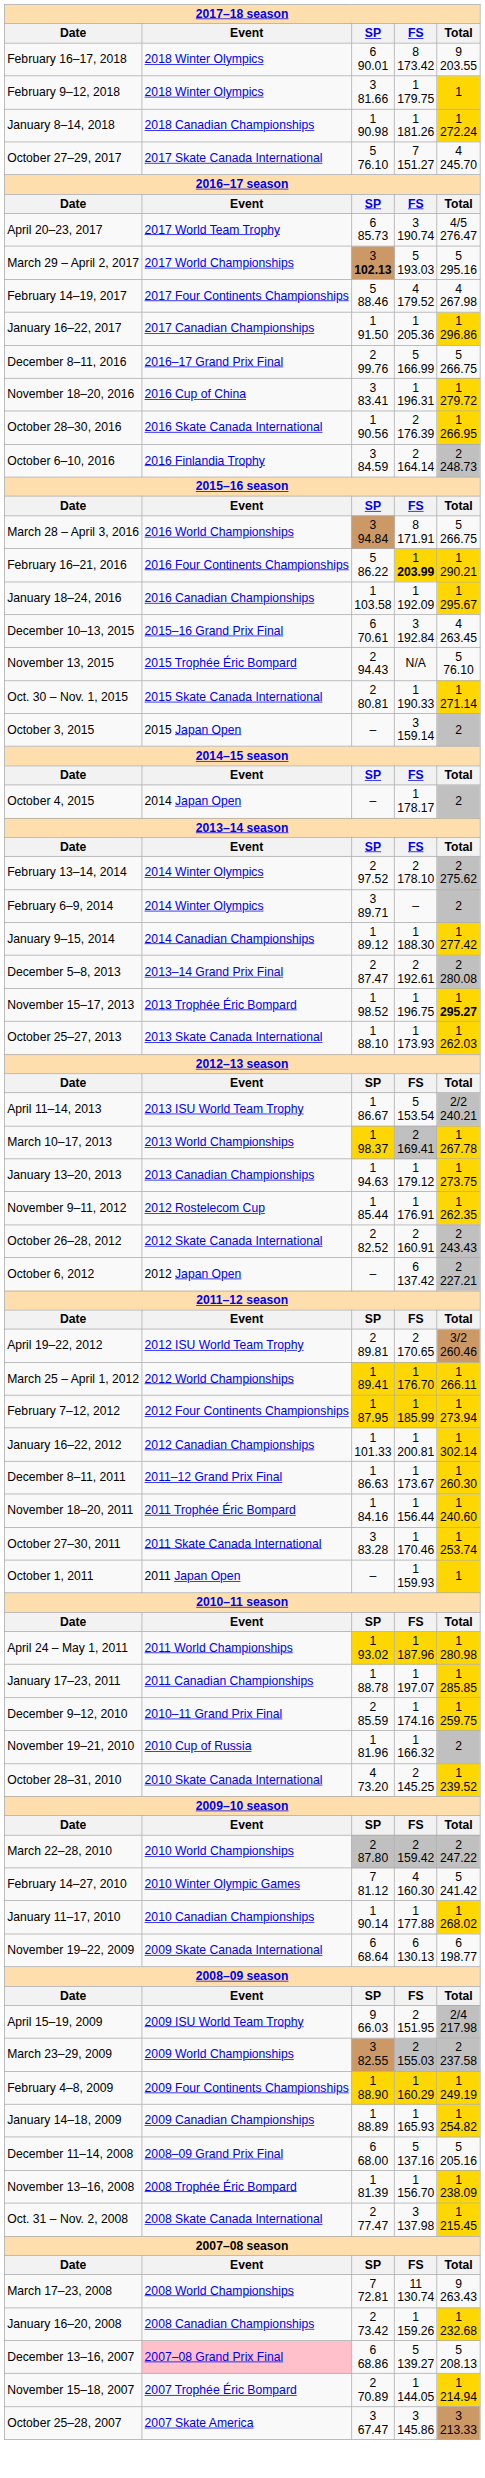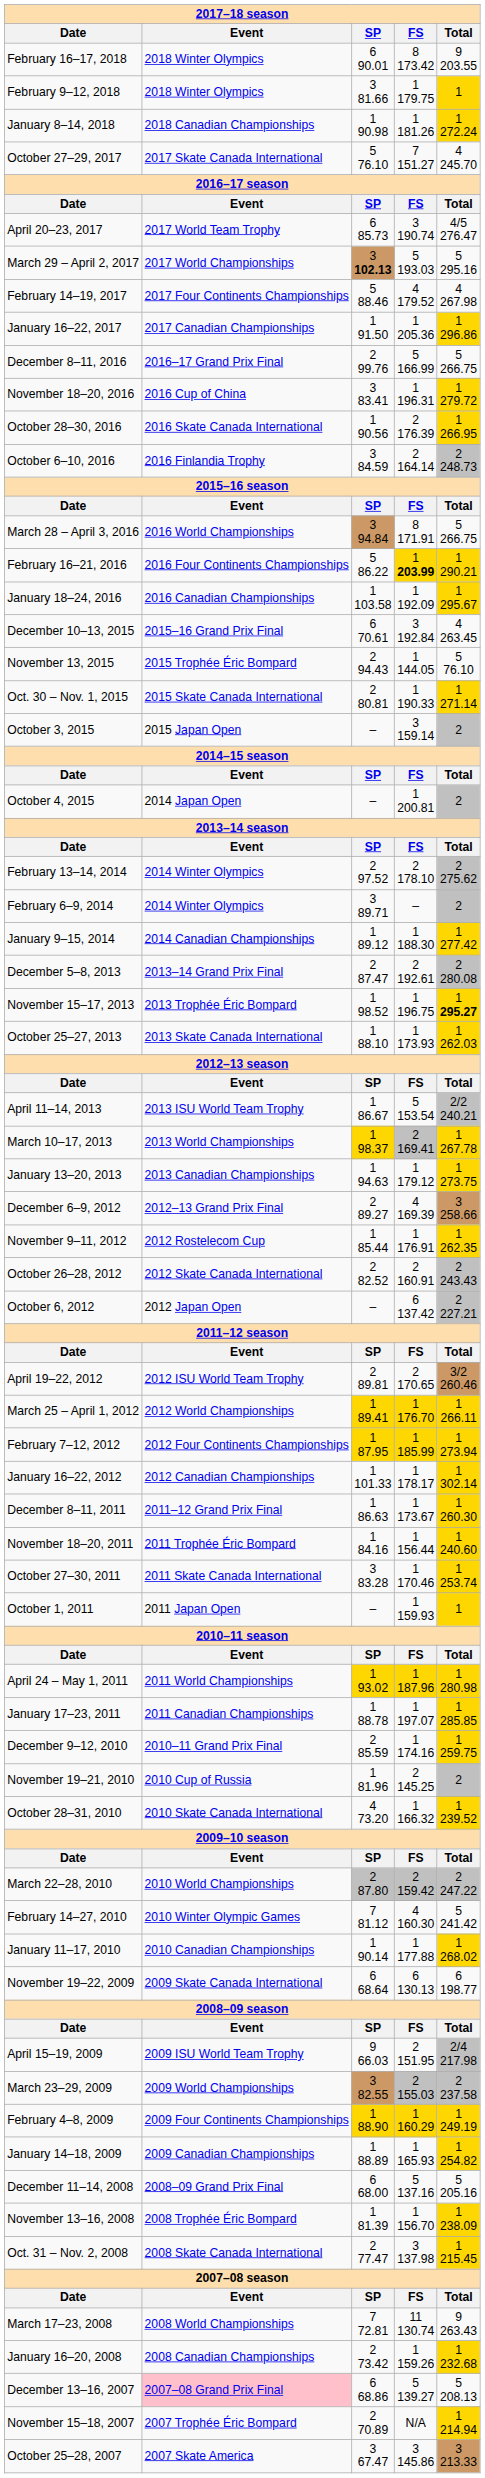 <table class="wikitable">
 <tr>
 <th style="background-color: #ffdead;" colspan=5><a href='#'>2017–18 season</a></th>
 </tr>
 <tr>
 <th scope="col">Date</th>
 <th scope="col">Event</th>
 <th scope="col"><a href='#'>SP</a></th>
 <th scope="col"><a href='#'>FS</a></th>
 <th scope="col">Total</th>
 </tr>
 <tr>
 <td>February 16–17, 2018</td>
 <td><a href='#'>2018 Winter Olympics</a></td>
 <td align=center>6<br>90.01</td>
 <td align=center>8<br>173.42</td>
 <td align=center>9<br>203.55</td>
 </tr>
 <tr>
 <td>February 9–12, 2018</td>
 <td><a href='#'>2018 Winter Olympics</a> </td>
 <td align=center>3<br>81.66</td>
 <td align=center>1<br>179.75</td>
 <td align=center bgcolor=gold>1</td>
 </tr>
 <tr>
 <td>January 8–14, 2018</td>
 <td><a href='#'>2018 Canadian Championships</a></td>
 <td align=center>1<br>90.98</td>
 <td align=center>1<br>181.26</td>
 <td align=center bgcolor=gold>1<br>272.24</td>
 </tr>
 <tr>
 <td>October 27–29, 2017</td>
 <td><a href='#'>2017 Skate Canada International</a></td>
 <td align=center>5<br>76.10</td>
 <td align=center>7<br>151.27</td>
 <td align=center>4<br>245.70</td>
 </tr>
 <tr>
 <th style="background-color: #ffdead;" colspan=5><a href='#'>2016–17 season</a></th>
 </tr>
 <tr>
 <th>Date</th>
 <th>Event</th>
 <th><a href='#'>SP</a></th>
 <th><a href='#'>FS</a></th>
 <th>Total</th>
 </tr>
 <tr>
 <td>April 20–23, 2017</td>
 <td><a href='#'>2017 World Team Trophy</a> </td>
 <td align=center>6<br>85.73</td>
 <td align=center>3<br>190.74</td>
 <td align=center>4/5<br>276.47</td>
 </tr>
 <tr>
 <td>March 29 – April 2, 2017</td>
 <td><a href='#'>2017 World Championships</a></td>
 <td align=center bgcolor=cc9966>3<br><strong>102.13</strong></td>
 <td align=center>5<br>193.03</td>
 <td align=center>5<br>295.16</td>
 </tr>
 <tr>
 <td>February 14–19, 2017</td>
 <td><a href='#'>2017 Four Continents Championships</a></td>
 <td align=center>5<br>88.46</td>
 <td align=center>4<br>179.52</td>
 <td align=center>4<br>267.98</td>
 </tr>
 <tr>
 <td>January 16–22, 2017</td>
 <td><a href='#'>2017 Canadian Championships</a></td>
 <td align=center>1<br>91.50</td>
 <td align=center>1<br>205.36</td>
 <td align=center bgcolor=gold>1<br>296.86</td>
 </tr>
 <tr>
 <td>December 8–11, 2016</td>
 <td><a href='#'>2016–17 Grand Prix Final</a></td>
 <td align=center>2<br>99.76</td>
 <td align=center>5<br>166.99</td>
 <td align=center>5<br>266.75</td>
 </tr>
 <tr>
 <td>November 18–20, 2016</td>
 <td><a href='#'>2016 Cup of China</a></td>
 <td align=center>3<br>83.41</td>
 <td align=center>1<br>196.31</td>
 <td align=center bgcolor=gold>1<br>279.72</td>
 </tr>
 <tr>
 <td>October 28–30, 2016</td>
 <td><a href='#'>2016 Skate Canada International</a></td>
 <td align=center>1<br>90.56</td>
 <td align=center>2<br>176.39</td>
 <td align=center bgcolor=gold>1<br>266.95</td>
 </tr>
 <tr>
 <td>October 6–10, 2016</td>
 <td><a href='#'>2016 Finlandia Trophy</a></td>
 <td align=center>3<br>84.59</td>
 <td align=center>2<br>164.14</td>
 <td align=center bgcolor=silver>2<br>248.73</td>
 </tr>
 <tr>
 <th style="background-color: #ffdead;" colspan=5><a href='#'>2015–16 season</a></th>
 </tr>
 <tr>
 <th>Date</th>
 <th>Event</th>
 <th><a href='#'>SP</a></th>
 <th><a href='#'>FS</a></th>
 <th>Total</th>
 </tr>
 <tr>
 <td>March 28 – April 3, 2016</td>
 <td><a href='#'>2016 World Championships</a></td>
 <td align=center bgcolor=cc9966>3<br>94.84</td>
 <td align=center>8<br>171.91</td>
 <td align=center>5<br>266.75</td>
 </tr>
 <tr>
 <td>February 16–21, 2016</td>
 <td><a href='#'>2016 Four Continents Championships</a></td>
 <td align=center>5<br>86.22</td>
 <td align=center bgcolor=gold>1<br><strong>203.99</strong></td>
 <td align=center bgcolor=gold>1<br>290.21</td>
 </tr>
 <tr>
 <td>January 18–24, 2016</td>
 <td><a href='#'>2016 Canadian Championships</a></td>
 <td align=center>1<br>103.58</td>
 <td align=center>1<br>192.09</td>
 <td align=center bgcolor=gold>1<br>295.67</td>
 </tr>
 <tr>
 <td>December 10–13, 2015</td>
 <td><a href='#'>2015–16 Grand Prix Final</a></td>
 <td align=center>6<br>70.61</td>
 <td align=center>3<br>192.84</td>
 <td align=center>4<br>263.45</td>
 </tr>
 <tr>
 <td>November 13, 2015</td>
 <td><a href='#'>2015 Trophée Éric Bompard</a></td>
 <td align=center>2<br>94.43</td>
-<td align=center>N/A</td>
+<td align=center>1<br>144.05</td>
 <td align=center>5<br>76.10</td>
 </tr>
 <tr>
 <td>Oct. 30 – Nov. 1, 2015</td>
 <td><a href='#'>2015 Skate Canada International</a></td>
 <td align=center>2<br>80.81</td>
 <td align=center>1<br>190.33</td>
 <td align=center bgcolor=gold>1<br>271.14</td>
 </tr>
 <tr>
 <td>October 3, 2015</td>
 <td>2015 <a href='#'>Japan Open</a></td>
 <td align=center>–</td>
 <td align=center>3<br>159.14</td>
 <td align=center bgcolor=silver>2</td>
 </tr>
 <tr>
 <th style="background-color: #ffdead;" colspan=5><a href='#'>2014–15 season</a></th>
 </tr>
 <tr>
 <th>Date</th>
 <th>Event</th>
 <th><a href='#'>SP</a></th>
 <th><a href='#'>FS</a></th>
 <th>Total</th>
 </tr>
 <tr>
 <td>October 4, 2015</td>
 <td>2014 <a href='#'>Japan Open</a></td>
 <td align=center>–</td>
-<td align=center>1<br>178.17</td>
+<td align=center>1<br>200.81</td>
 <td align=center bgcolor=silver>2</td>
 </tr>
 <tr>
 <th style="background-color: #ffdead;" colspan=5><a href='#'>2013–14 season</a></th>
 </tr>
 <tr>
 <th>Date</th>
 <th>Event</th>
 <th><a href='#'>SP</a></th>
 <th><a href='#'>FS</a></th>
 <th>Total</th>
 </tr>
 <tr>
 <td>February 13–14, 2014</td>
 <td><a href='#'>2014 Winter Olympics</a></td>
 <td align=center>2<br>97.52</td>
 <td align=center>2<br>178.10</td>
 <td align=center bgcolor=silver>2<br>275.62</td>
 </tr>
 <tr>
 <td>February 6–9, 2014</td>
 <td><a href='#'>2014 Winter Olympics</a> </td>
 <td align=center>3<br>89.71</td>
 <td align=center>–</td>
 <td align=center bgcolor=silver>2</td>
 </tr>
 <tr>
 <td>January 9–15, 2014</td>
 <td><a href='#'>2014 Canadian Championships</a></td>
 <td align=center>1<br>89.12</td>
 <td align=center>1<br>188.30</td>
 <td align=center bgcolor=gold>1<br>277.42</td>
 </tr>
 <tr>
 <td>December 5–8, 2013</td>
 <td><a href='#'>2013–14 Grand Prix Final</a></td>
 <td align=center>2<br>87.47</td>
 <td align=center>2<br>192.61</td>
 <td align=center bgcolor=silver>2<br>280.08</td>
 </tr>
 <tr>
 <td>November 15–17, 2013</td>
 <td><a href='#'>2013 Trophée Éric Bompard</a></td>
 <td align=center>1<br>98.52</td>
 <td align=center>1<br>196.75</td>
 <td align=center bgcolor=gold>1<br><strong>295.27</strong></td>
 </tr>
 <tr>
 <td>October 25–27, 2013</td>
 <td><a href='#'>2013 Skate Canada International</a></td>
 <td align=center>1<br>88.10</td>
 <td align=center>1<br>173.93</td>
 <td align=center bgcolor=gold>1<br>262.03</td>
 </tr>
 <tr>
 <th style="background-color: #ffdead;" colspan=5><a href='#'>2012–13 season</a></th>
 </tr>
 <tr>
 <th>Date</th>
 <th>Event</th>
 <th>SP</th>
 <th>FS</th>
 <th>Total</th>
 </tr>
 <tr>
 <td>April 11–14, 2013</td>
 <td><a href='#'>2013 ISU World Team Trophy</a> </td>
 <td align=center>1<br>86.67</td>
 <td align=center>5<br>153.54</td>
 <td align=center bgcolor=silver>2/2<br>240.21</td>
 </tr>
 <tr>
 <td>March 10–17, 2013</td>
 <td><a href='#'>2013 World Championships</a></td>
 <td align=center bgcolor=gold>1<br>98.37</td>
 <td align=center bgcolor=silver>2<br>169.41</td>
 <td align=center bgcolor=gold>1<br>267.78</td>
 </tr>
 <tr>
 <td>January 13–20, 2013</td>
 <td><a href='#'>2013 Canadian Championships</a></td>
 <td align=center>1<br>94.63</td>
 <td align=center>1<br>179.12</td>
 <td align=center bgcolor=gold>1<br>273.75</td>
 </tr>
 <tr>
+<td>December 6–9, 2012</td>
+<td><a href='#'>2012–13 Grand Prix Final</a></td>
+<td align=center>2<br>89.27</td>
+<td align=center>4<br>169.39</td>
+<td align=center bgcolor=cc9966>3<br>258.66</td>
+</tr>
+<tr>
 <td>November 9–11, 2012</td>
 <td><a href='#'>2012 Rostelecom Cup</a></td>
 <td align=center>1<br>85.44</td>
 <td align=center>1<br>176.91</td>
 <td align=center bgcolor=gold>1<br>262.35</td>
 </tr>
 <tr>
 <td>October 26–28, 2012</td>
 <td><a href='#'>2012 Skate Canada International</a></td>
 <td align=center>2<br>82.52</td>
 <td align=center>2<br>160.91</td>
 <td align=center bgcolor=silver>2<br>243.43</td>
 </tr>
 <tr>
 <td>October 6, 2012</td>
 <td>2012 <a href='#'>Japan Open</a></td>
 <td align=center>–</td>
 <td align=center>6<br>137.42</td>
 <td align=center bgcolor=silver>2<br>227.21</td>
 </tr>
 <tr>
 <th style="background-color: #ffdead;" colspan=5><a href='#'>2011–12 season</a></th>
 </tr>
 <tr>
 <th>Date</th>
 <th>Event</th>
 <th>SP</th>
 <th>FS</th>
 <th>Total</th>
 </tr>
 <tr>
 <td>April 19–22, 2012</td>
 <td><a href='#'>2012 ISU World Team Trophy</a> </td>
 <td align=center>2<br>89.81</td>
 <td align=center>2<br>170.65</td>
 <td align=center bgcolor=cc9966>3/2<br>260.46</td>
 </tr>
 <tr>
 <td>March 25 – April 1, 2012</td>
 <td><a href='#'>2012 World Championships</a></td>
 <td align=center bgcolor=gold>1<br>89.41</td>
 <td align=center bgcolor=gold>1<br>176.70</td>
 <td align=center bgcolor=gold>1<br>266.11</td>
 </tr>
 <tr>
 <td>February 7–12, 2012</td>
 <td><a href='#'>2012 Four Continents Championships</a></td>
 <td align=center bgcolor=gold>1<br>87.95</td>
 <td align=center bgcolor=gold>1<br>185.99</td>
 <td align=center bgcolor=gold>1<br>273.94</td>
 </tr>
 <tr>
 <td>January 16–22, 2012</td>
 <td><a href='#'>2012 Canadian Championships</a></td>
 <td align=center>1<br>101.33</td>
-<td align=center>1<br>200.81</td>
+<td align=center>1<br>178.17</td>
 <td align=center bgcolor=gold>1<br>302.14</td>
 </tr>
 <tr>
 <td>December 8–11, 2011</td>
 <td><a href='#'>2011–12 Grand Prix Final</a></td>
 <td align=center>1<br>86.63</td>
 <td align=center>1<br>173.67</td>
 <td align=center bgcolor=gold>1<br>260.30</td>
 </tr>
 <tr>
 <td>November 18–20, 2011</td>
 <td><a href='#'>2011 Trophée Éric Bompard</a></td>
 <td align=center>1<br>84.16</td>
 <td align=center>1<br>156.44</td>
 <td align=center bgcolor=gold>1<br>240.60</td>
 </tr>
 <tr>
 <td>October 27–30, 2011</td>
 <td><a href='#'>2011 Skate Canada International</a></td>
 <td align=center>3<br>83.28</td>
 <td align=center>1<br>170.46</td>
 <td align=center bgcolor=gold>1<br>253.74</td>
 </tr>
 <tr>
 <td>October 1, 2011</td>
 <td>2011 <a href='#'>Japan Open</a></td>
 <td align=center>–</td>
 <td align=center>1<br>159.93</td>
 <td align=center bgcolor=gold>1</td>
 </tr>
 <tr>
 <th style="background-color: #ffdead;" colspan=5><a href='#'>2010–11 season</a></th>
 </tr>
 <tr>
 <th>Date</th>
 <th>Event</th>
 <th>SP</th>
 <th>FS</th>
 <th>Total</th>
 </tr>
 <tr>
 <td>April 24 – May 1, 2011</td>
 <td><a href='#'>2011 World Championships</a></td>
 <td align=center bgcolor=gold>1<br>93.02</td>
 <td align=center bgcolor=gold>1<br>187.96</td>
 <td align=center bgcolor=gold>1<br>280.98</td>
 </tr>
 <tr>
 <td>January 17–23, 2011</td>
 <td><a href='#'>2011 Canadian Championships</a></td>
 <td align=center>1<br>88.78</td>
 <td align=center>1<br>197.07</td>
 <td align=center bgcolor=gold>1<br>285.85</td>
 </tr>
 <tr>
 <td>December 9–12, 2010</td>
 <td><a href='#'>2010–11 Grand Prix Final</a></td>
 <td align=center>2<br>85.59</td>
 <td align=center>1<br>174.16</td>
 <td align=center bgcolor=gold>1<br>259.75</td>
 </tr>
 <tr>
 <td>November 19–21, 2010</td>
 <td><a href='#'>2010 Cup of Russia</a></td>
 <td align=center>1<br>81.96</td>
-<td align=center>1<br>166.32</td>
+<td align=center>2<br>145.25</td>
 <td align=center bgcolor=silver>2</td>
 </tr>
 <tr>
 <td>October 28–31, 2010</td>
 <td><a href='#'>2010 Skate Canada International</a></td>
 <td align=center>4<br>73.20</td>
-<td align=center>2<br>145.25</td>
+<td align=center>1<br>166.32</td>
 <td align=center bgcolor=gold>1<br>239.52</td>
 </tr>
 <tr>
 <th style="background-color: #ffdead;" colspan=5><a href='#'>2009–10 season</a></th>
 </tr>
 <tr>
 <th>Date</th>
 <th>Event</th>
 <th>SP</th>
 <th>FS</th>
 <th>Total</th>
 </tr>
 <tr>
 <td>March 22–28, 2010</td>
 <td><a href='#'>2010 World Championships</a></td>
 <td align=center bgcolor=silver>2<br>87.80</td>
 <td align=center bgcolor=silver>2<br>159.42</td>
 <td align=center bgcolor=silver>2<br>247.22</td>
 </tr>
 <tr>
 <td>February 14–27, 2010</td>
 <td><a href='#'>2010 Winter Olympic Games</a></td>
 <td align=center>7<br>81.12</td>
 <td align=center>4<br>160.30</td>
 <td align=center>5<br>241.42</td>
 </tr>
 <tr>
 <td>January 11–17, 2010</td>
 <td><a href='#'>2010 Canadian Championships</a></td>
 <td align=center>1<br>90.14</td>
 <td align=center>1<br>177.88</td>
 <td align=center bgcolor=gold>1<br>268.02</td>
 </tr>
 <tr>
 <td>November 19–22, 2009</td>
 <td><a href='#'>2009 Skate Canada International</a></td>
 <td align=center>6<br>68.64</td>
 <td align=center>6<br>130.13</td>
 <td align=center>6<br>198.77</td>
 </tr>
 <tr>
 <th style="background-color: #ffdead;" colspan=5><a href='#'>2008–09 season</a></th>
 </tr>
 <tr>
 <th>Date</th>
 <th>Event</th>
 <th>SP</th>
 <th>FS</th>
 <th>Total</th>
 </tr>
 <tr>
 <td>April 15–19, 2009</td>
 <td><a href='#'>2009 ISU World Team Trophy</a> </td>
 <td align=center>9<br>66.03</td>
 <td align=center>2<br>151.95</td>
 <td align=center bgcolor=silver>2/4<br>217.98</td>
 </tr>
 <tr>
 <td>March 23–29, 2009</td>
 <td><a href='#'>2009 World Championships</a></td>
 <td align=center bgcolor=cc9966>3<br>82.55</td>
 <td align=center bgcolor=silver>2<br>155.03</td>
 <td align=center bgcolor=silver>2<br>237.58</td>
 </tr>
 <tr>
 <td>February 4–8, 2009</td>
 <td><a href='#'>2009 Four Continents Championships</a></td>
 <td align=center bgcolor=gold>1<br>88.90</td>
 <td align=center bgcolor=gold>1<br>160.29</td>
 <td align=center bgcolor=gold>1<br>249.19</td>
 </tr>
 <tr>
 <td>January 14–18, 2009</td>
 <td><a href='#'>2009 Canadian Championships</a></td>
 <td align=center>1<br>88.89</td>
 <td align=center>1<br>165.93</td>
 <td align=center bgcolor=gold>1<br>254.82</td>
 </tr>
 <tr>
 <td>December 11–14, 2008</td>
 <td><a href='#'>2008–09 Grand Prix Final</a></td>
 <td align=center>6<br>68.00</td>
 <td align=center>5<br>137.16</td>
 <td align=center>5<br>205.16</td>
 </tr>
 <tr>
 <td>November 13–16, 2008</td>
 <td><a href='#'>2008 Trophée Éric Bompard</a></td>
 <td align=center>1<br>81.39</td>
 <td align=center>1<br>156.70</td>
 <td align=center bgcolor=gold>1<br>238.09</td>
 </tr>
 <tr>
 <td>Oct. 31 – Nov. 2, 2008</td>
 <td><a href='#'>2008 Skate Canada International</a></td>
 <td align=center>2<br>77.47</td>
 <td align=center>3<br>137.98</td>
 <td align=center bgcolor=gold>1<br>215.45</td>
 </tr>
 <tr>
 <th style="background-color: #ffdead;" colspan=5>2007–08 season</th>
 </tr>
 <tr>
 <th>Date</th>
 <th>Event</th>
 <th>SP</th>
 <th>FS</th>
 <th>Total</th>
 </tr>
 <tr>
 <td>March 17–23, 2008</td>
 <td><a href='#'>2008 World Championships</a></td>
 <td align=center>7<br>72.81</td>
 <td align=center>11<br>130.74</td>
 <td align=center>9<br>263.43</td>
 </tr>
 <tr>
 <td>January 16–20, 2008</td>
 <td><a href='#'>2008 Canadian Championships</a></td>
 <td align=center>2<br>73.42</td>
 <td align=center>1<br>159.26</td>
 <td align=center bgcolor=gold>1<br>232.68</td>
 </tr>
 <tr>
 <td>December 13–16, 2007</td>
 <td style="background: pink;"><a href='#'>2007–08 Grand Prix Final</a></td>
 <td align=center>6<br>68.86</td>
 <td align=center>5<br>139.27</td>
 <td align=center>5<br>208.13</td>
 </tr>
 <tr>
 <td>November 15–18, 2007</td>
 <td><a href='#'>2007 Trophée Éric Bompard</a></td>
 <td align=center>2<br>70.89</td>
-<td align=center>1<br>144.05</td>
+<td align=center>N/A</td>
 <td align=center bgcolor=gold>1<br>214.94</td>
 </tr>
 <tr>
 <td>October 25–28, 2007</td>
 <td><a href='#'>2007 Skate America</a></td>
 <td align=center>3<br>67.47</td>
 <td align=center>3<br>145.86</td>
 <td align=center bgcolor=cc9966>3<br>213.33</td>
 </tr>
 </table>
